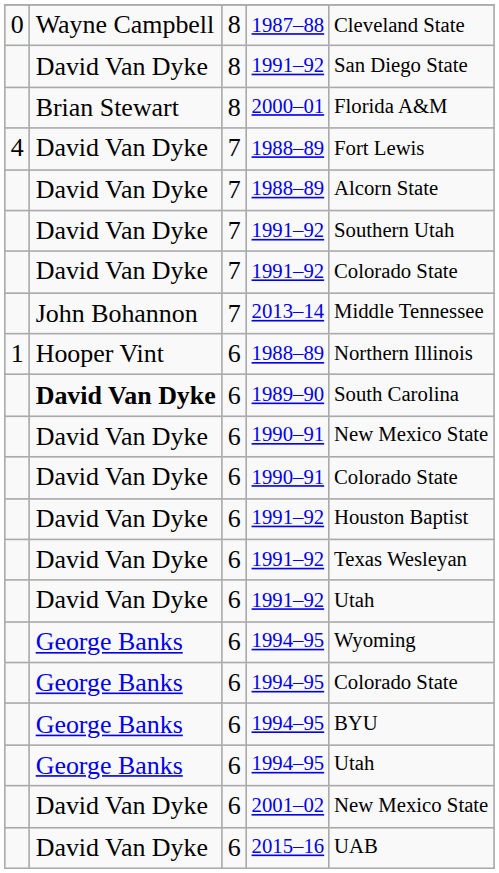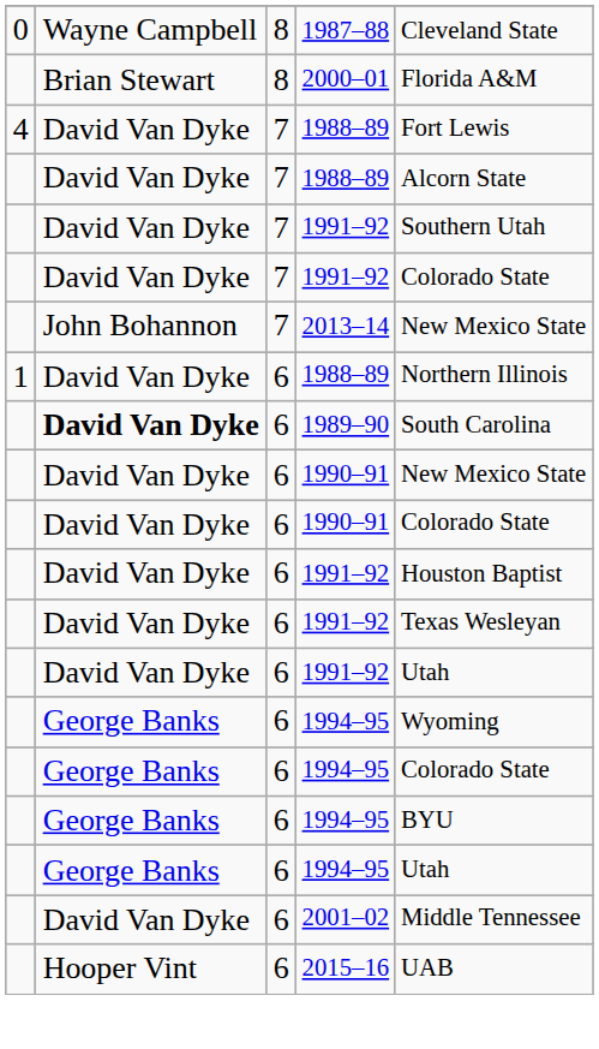 <table class="wikitable">
 <tr>
 </tr>
 <tr>
 <td>0</td>
 <td>Wayne Campbell</td>
 <td>8</td>
 <td style="font-size:80%;"><a href='#'>1987–88</a></td>
 <td style="font-size:80%;">Cleveland State</td>
-</tr>
-<tr>
-<td></td>
-<td>David Van Dyke</td>
-<td>8</td>
-<td style="font-size:80%;"><a href='#'>1991–92</a></td>
-<td style="font-size:80%;">San Diego State</td>
 </tr>
 <tr>
 <td></td>
 <td>Brian Stewart</td>
 <td>8</td>
 <td style="font-size:80%;"><a href='#'>2000–01</a></td>
 <td style="font-size:80%;">Florida A&M</td>
 </tr>
 <tr>
 <td>4</td>
 <td>David Van Dyke</td>
 <td>7</td>
 <td style="font-size:80%;"><a href='#'>1988–89</a></td>
 <td style="font-size:80%;">Fort Lewis</td>
 </tr>
 <tr>
 <td></td>
 <td>David Van Dyke</td>
 <td>7</td>
 <td style="font-size:80%;"><a href='#'>1988–89</a></td>
 <td style="font-size:80%;">Alcorn State</td>
 </tr>
 <tr>
 <td></td>
 <td>David Van Dyke</td>
 <td>7</td>
 <td style="font-size:80%;"><a href='#'>1991–92</a></td>
 <td style="font-size:80%;">Southern Utah</td>
 </tr>
 <tr>
 <td></td>
 <td>David Van Dyke</td>
 <td>7</td>
 <td style="font-size:80%;"><a href='#'>1991–92</a></td>
 <td style="font-size:80%;">Colorado State</td>
 </tr>
 <tr>
 <td></td>
 <td>John Bohannon</td>
 <td>7</td>
 <td style="font-size:80%;"><a href='#'>2013–14</a></td>
-<td style="font-size:80%;">Middle Tennessee</td>
+<td style="font-size:80%;">New Mexico State</td>
 </tr>
 <tr>
 <td>1</td>
-<td>Hooper Vint</td>
+<td>David Van Dyke</td>
 <td>6</td>
 <td style="font-size:80%;"><a href='#'>1988–89</a></td>
 <td style="font-size:80%;">Northern Illinois</td>
 </tr>
 <tr>
 <td></td>
 <td><strong>David Van Dyke</strong></td>
 <td>6</td>
 <td style="font-size:80%;"><a href='#'>1989–90</a></td>
 <td style="font-size:80%;">South Carolina</td>
 </tr>
 <tr>
 <td></td>
 <td>David Van Dyke</td>
 <td>6</td>
 <td style="font-size:80%;"><a href='#'>1990–91</a></td>
 <td style="font-size:80%;">New Mexico State</td>
 </tr>
 <tr>
 <td></td>
 <td>David Van Dyke</td>
 <td>6</td>
 <td style="font-size:80%;"><a href='#'>1990–91</a></td>
 <td style="font-size:80%;">Colorado State</td>
 </tr>
 <tr>
 <td></td>
 <td>David Van Dyke</td>
 <td>6</td>
 <td style="font-size:80%;"><a href='#'>1991–92</a></td>
 <td style="font-size:80%;">Houston Baptist</td>
 </tr>
 <tr>
 <td></td>
 <td>David Van Dyke</td>
 <td>6</td>
 <td style="font-size:80%;"><a href='#'>1991–92</a></td>
 <td style="font-size:80%;">Texas Wesleyan</td>
 </tr>
 <tr>
 <td></td>
 <td>David Van Dyke</td>
 <td>6</td>
 <td style="font-size:80%;"><a href='#'>1991–92</a></td>
 <td style="font-size:80%;">Utah</td>
 </tr>
 <tr>
 <td></td>
 <td><a href='#'>George Banks</a></td>
 <td>6</td>
 <td style="font-size:80%;"><a href='#'>1994–95</a></td>
 <td style="font-size:80%;">Wyoming</td>
 </tr>
 <tr>
 <td></td>
 <td><a href='#'>George Banks</a></td>
 <td>6</td>
 <td style="font-size:80%;"><a href='#'>1994–95</a></td>
 <td style="font-size:80%;">Colorado State</td>
 </tr>
 <tr>
 <td></td>
 <td><a href='#'>George Banks</a></td>
 <td>6</td>
 <td style="font-size:80%;"><a href='#'>1994–95</a></td>
 <td style="font-size:80%;">BYU</td>
 </tr>
 <tr>
 <td></td>
 <td><a href='#'>George Banks</a></td>
 <td>6</td>
 <td style="font-size:80%;"><a href='#'>1994–95</a></td>
 <td style="font-size:80%;">Utah</td>
 </tr>
 <tr>
 <td></td>
 <td>David Van Dyke</td>
 <td>6</td>
 <td style="font-size:80%;"><a href='#'>2001–02</a></td>
-<td style="font-size:80%;">New Mexico State</td>
+<td style="font-size:80%;">Middle Tennessee</td>
 </tr>
 <tr>
 <td></td>
-<td>David Van Dyke</td>
+<td>Hooper Vint</td>
 <td>6</td>
 <td style="font-size:80%;"><a href='#'>2015–16</a></td>
 <td style="font-size:80%;">UAB</td>
 </tr>
 </table>
